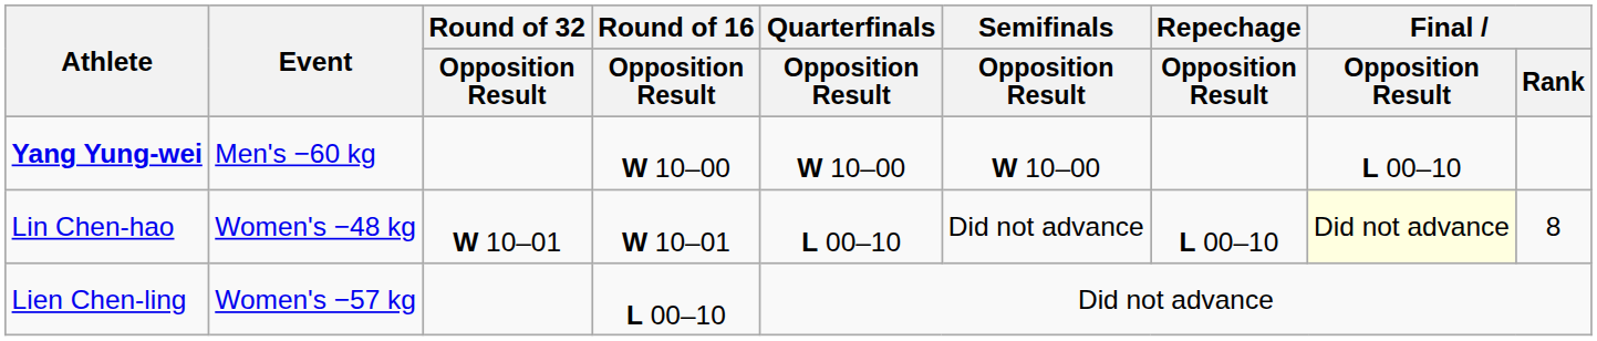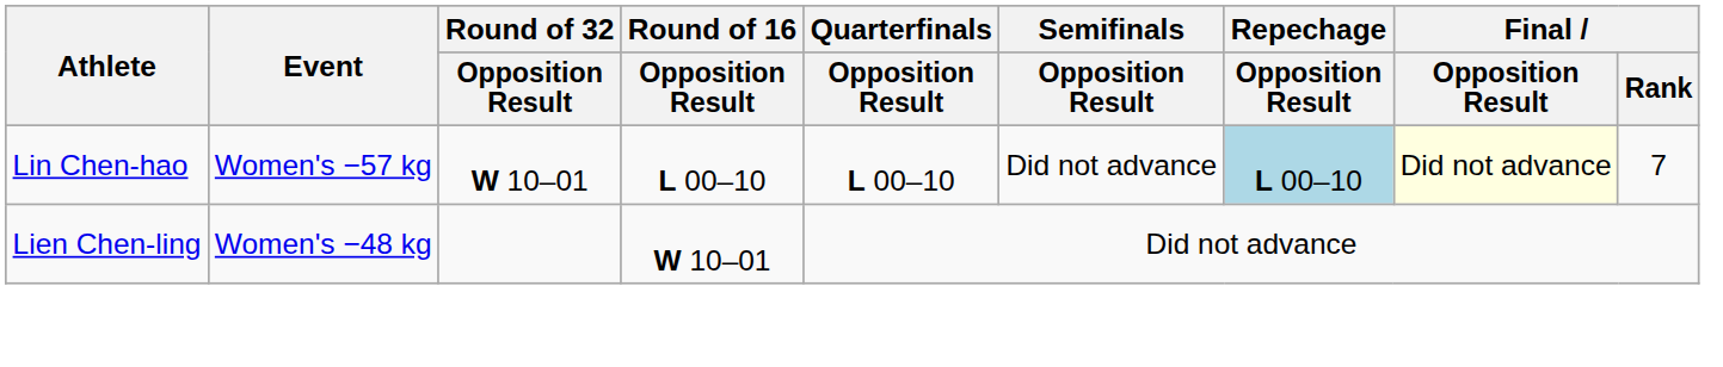 <table class="wikitable" style="font-size:90%; text-align:center">
 <tr>
 <th rowspan="2">Athlete</th>
 <th rowspan="2">Event</th>
 <th>Round of 32</th>
 <th>Round of 16</th>
 <th>Quarterfinals</th>
 <th>Semifinals</th>
 <th>Repechage</th>
 <th colspan="2">Final / </th>
 </tr>
 <tr style="font-size:95%">
 <th>Opposition<br>Result</th>
 <th>Opposition<br>Result</th>
 <th>Opposition<br>Result</th>
 <th>Opposition<br>Result</th>
 <th>Opposition<br>Result</th>
 <th>Opposition<br>Result</th>
 <th>Rank</th>
 </tr>
 <tr>
-<td align="left"><strong><a href='#'>Yang Yung-wei</a></strong></td>
-<td align="left"><a href='#'>Men's −60 kg</a></td>
-<td></td>
-<td><br><strong>W</strong> 10–00</td>
-<td><br><strong>W</strong> 10–00</td>
-<td><br><strong>W</strong> 10–00</td>
-<td></td>
-<td><br><strong>L</strong> 00–10</td>
-<td></td>
-</tr>
-<tr>
 <td align="left"><a href='#'>Lin Chen-hao</a></td>
-<td align="left"><a href='#'>Women's −48 kg</a></td>
-<td><br><strong>W</strong> 10–01</td>
+<td align="left"><a href='#'>Women's −57 kg</a></td>
 <td><br><strong>W</strong> 10–01</td>
 <td><br><strong>L</strong> 00–10</td>
+<td><br><strong>L</strong> 00–10</td>
 <td>Did not advance</td>
-<td><br><strong>L</strong> 00–10</td>
+<td style="background: lightblue;"><br><strong>L</strong> 00–10</td>
 <td style="background: lightyellow;">Did not advance</td>
-<td>8</td>
+<td>7</td>
 </tr>
 <tr>
 <td align="left"><a href='#'>Lien Chen-ling</a></td>
-<td align="left"><a href='#'>Women's −57 kg</a></td>
+<td align="left"><a href='#'>Women's −48 kg</a></td>
 <td></td>
-<td><br><strong>L</strong> 00–10</td>
+<td><br><strong>W</strong> 10–01</td>
 <td colspan=5>Did not advance</td>
 </tr>
 </table>
